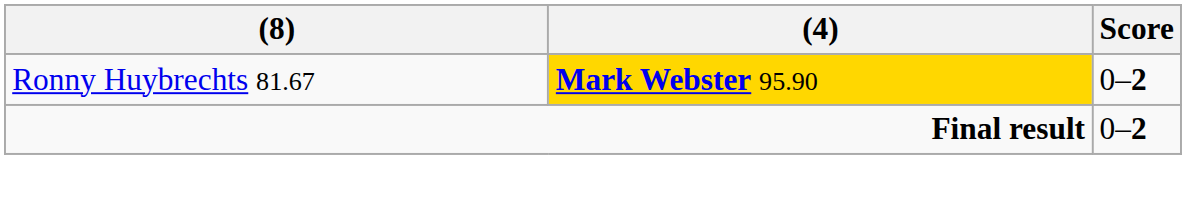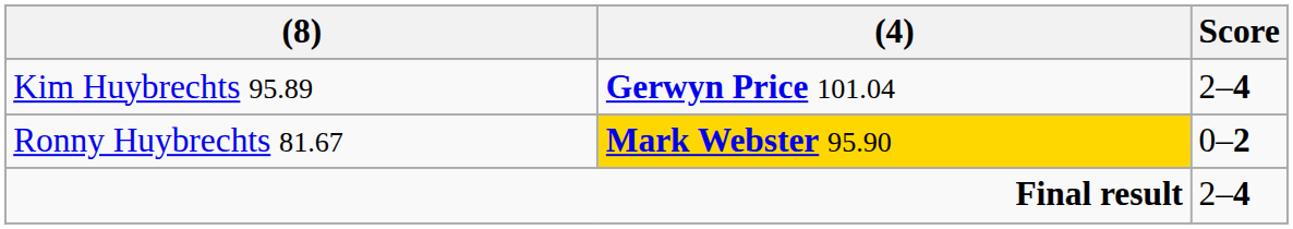 <table class="wikitable">
 <tr>
 <th width=270> (8)</th>
 <th width=270><strong></strong> (4)</th>
 <th>Score</th>
+</tr>
+<tr>
+<td><a href='#'>Kim Huybrechts</a> <small><span>95.89</span></small></td>
+<td><strong><a href='#'>Gerwyn Price</a></strong> <small><span>101.04</span></small></td>
+<td>2–<strong>4</strong></td>
 </tr>
 <tr>
 <td><a href='#'>Ronny Huybrechts</a> <small><span>81.67</span></small></td>
 <td style="background: gold;"><strong><a href='#'>Mark Webster</a></strong> <small><span>95.90</span></small></td>
 <td>0–<strong>2</strong></td>
 </tr>
 <tr>
 <td colspan="2" align="right"><strong>Final result</strong></td>
-<td>0–<strong>2</strong></td>
+<td>2–<strong>4</strong></td>
 </tr>
 </table>
